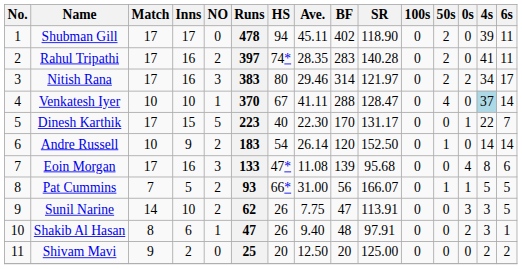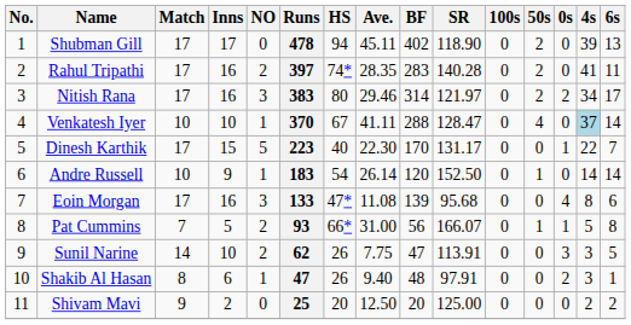 <table class="wikitable sortable" style="text-align: center;">
 <tr>
 <th>No.</th>
 <th>Name</th>
 <th>Match</th>
 <th>Inns</th>
 <th>NO</th>
 <th>Runs</th>
 <th>HS</th>
 <th>Ave.</th>
 <th>BF</th>
 <th>SR</th>
 <th>100s</th>
 <th>50s</th>
 <th>0s</th>
 <th>4s</th>
 <th>6s</th>
 </tr>
 <tr>
 <td>1</td>
 <td><a href='#'>Shubman Gill</a></td>
 <td>17</td>
 <td>17</td>
 <td>0</td>
 <th>478</th>
 <td>94</td>
 <td>45.11</td>
 <td>402</td>
 <td>118.90</td>
 <td>0</td>
 <td>2</td>
 <td>0</td>
 <td>39</td>
-<td>11</td>
+<td>13</td>
 </tr>
 <tr>
 <td>2</td>
 <td><a href='#'>Rahul Tripathi</a></td>
 <td>17</td>
 <td>16</td>
 <td>2</td>
 <th>397</th>
 <td>74<a href='#'>*</a></td>
 <td>28.35</td>
 <td>283</td>
 <td>140.28</td>
 <td>0</td>
 <td>2</td>
 <td>0</td>
 <td>41</td>
 <td>11</td>
 </tr>
 <tr>
 <td>3</td>
 <td><a href='#'>Nitish Rana</a></td>
 <td>17</td>
 <td>16</td>
 <td>3</td>
 <th>383</th>
 <td>80</td>
 <td>29.46</td>
 <td>314</td>
 <td>121.97</td>
 <td>0</td>
 <td>2</td>
 <td>2</td>
 <td>34</td>
 <td>17</td>
 </tr>
 <tr>
 <td>4</td>
 <td><a href='#'>Venkatesh Iyer</a></td>
 <td>10</td>
 <td>10</td>
 <td>1</td>
 <th>370</th>
 <td>67</td>
 <td>41.11</td>
 <td>288</td>
 <td>128.47</td>
 <td>0</td>
 <td>4</td>
 <td>0</td>
 <td style="background: lightblue;">37</td>
 <td>14</td>
 </tr>
 <tr>
 <td>5</td>
 <td><a href='#'>Dinesh Karthik</a></td>
 <td>17</td>
 <td>15</td>
 <td>5</td>
 <th>223</th>
 <td>40</td>
 <td>22.30</td>
 <td>170</td>
 <td>131.17</td>
 <td>0</td>
 <td>0</td>
 <td>1</td>
 <td>22</td>
 <td>7</td>
 </tr>
 <tr>
 <td>6</td>
 <td><a href='#'>Andre Russell</a></td>
 <td>10</td>
 <td>9</td>
-<td>2</td>
+<td>1</td>
 <th>183</th>
 <td>54</td>
 <td>26.14</td>
 <td>120</td>
 <td>152.50</td>
 <td>0</td>
 <td>1</td>
 <td>0</td>
 <td>14</td>
 <td>14</td>
 </tr>
 <tr>
 <td>7</td>
 <td><a href='#'>Eoin Morgan</a></td>
 <td>17</td>
 <td>16</td>
 <td>3</td>
 <th>133</th>
 <td>47<a href='#'>*</a></td>
 <td>11.08</td>
 <td>139</td>
 <td>95.68</td>
 <td>0</td>
 <td>0</td>
 <td>4</td>
 <td>8</td>
 <td>6</td>
 </tr>
 <tr>
 <td>8</td>
 <td><a href='#'>Pat Cummins</a></td>
 <td>7</td>
 <td>5</td>
 <td>2</td>
 <th>93</th>
 <td>66<a href='#'>*</a></td>
 <td>31.00</td>
 <td>56</td>
 <td>166.07</td>
 <td>0</td>
 <td>1</td>
 <td>1</td>
 <td>5</td>
-<td>5</td>
+<td>8</td>
 </tr>
 <tr>
 <td>9</td>
 <td><a href='#'>Sunil Narine</a></td>
 <td>14</td>
 <td>10</td>
 <td>2</td>
 <th>62</th>
 <td>26</td>
 <td>7.75</td>
 <td>47</td>
 <td>113.91</td>
 <td>0</td>
 <td>0</td>
 <td>3</td>
 <td>3</td>
 <td>5</td>
 </tr>
 <tr>
 <td>10</td>
 <td><a href='#'>Shakib Al Hasan</a></td>
 <td>8</td>
 <td>6</td>
 <td>1</td>
 <th>47</th>
 <td>26</td>
 <td>9.40</td>
 <td>48</td>
 <td>97.91</td>
 <td>0</td>
 <td>0</td>
 <td>2</td>
 <td>3</td>
 <td>1</td>
 </tr>
 <tr>
 <td>11</td>
 <td><a href='#'>Shivam Mavi</a></td>
 <td>9</td>
 <td>2</td>
 <td>0</td>
 <th>25</th>
 <td>20</td>
 <td>12.50</td>
 <td>20</td>
 <td>125.00</td>
 <td>0</td>
 <td>0</td>
 <td>0</td>
 <td>2</td>
 <td>2</td>
 </tr>
 <tr>
 </tr>
 </table>
